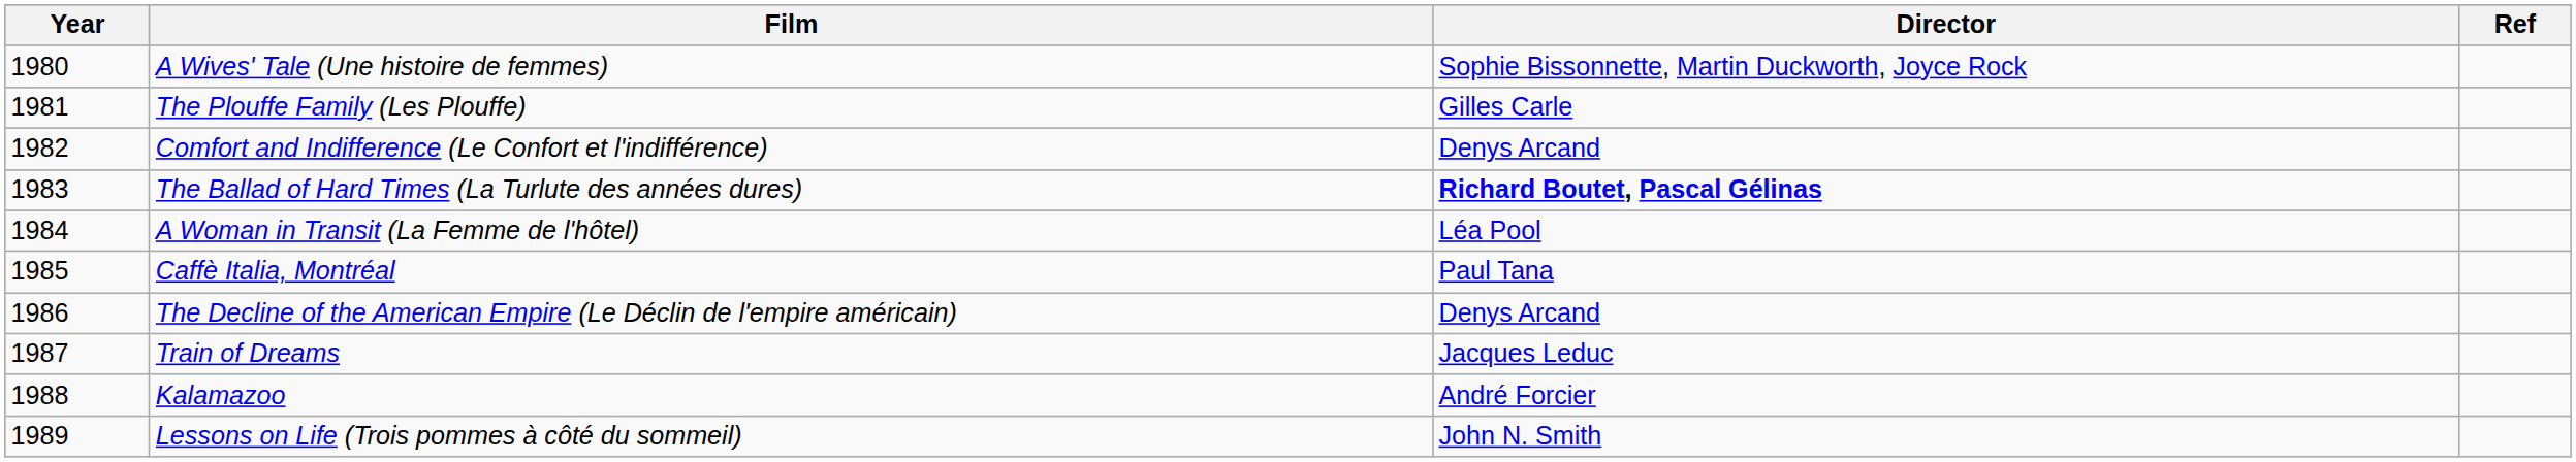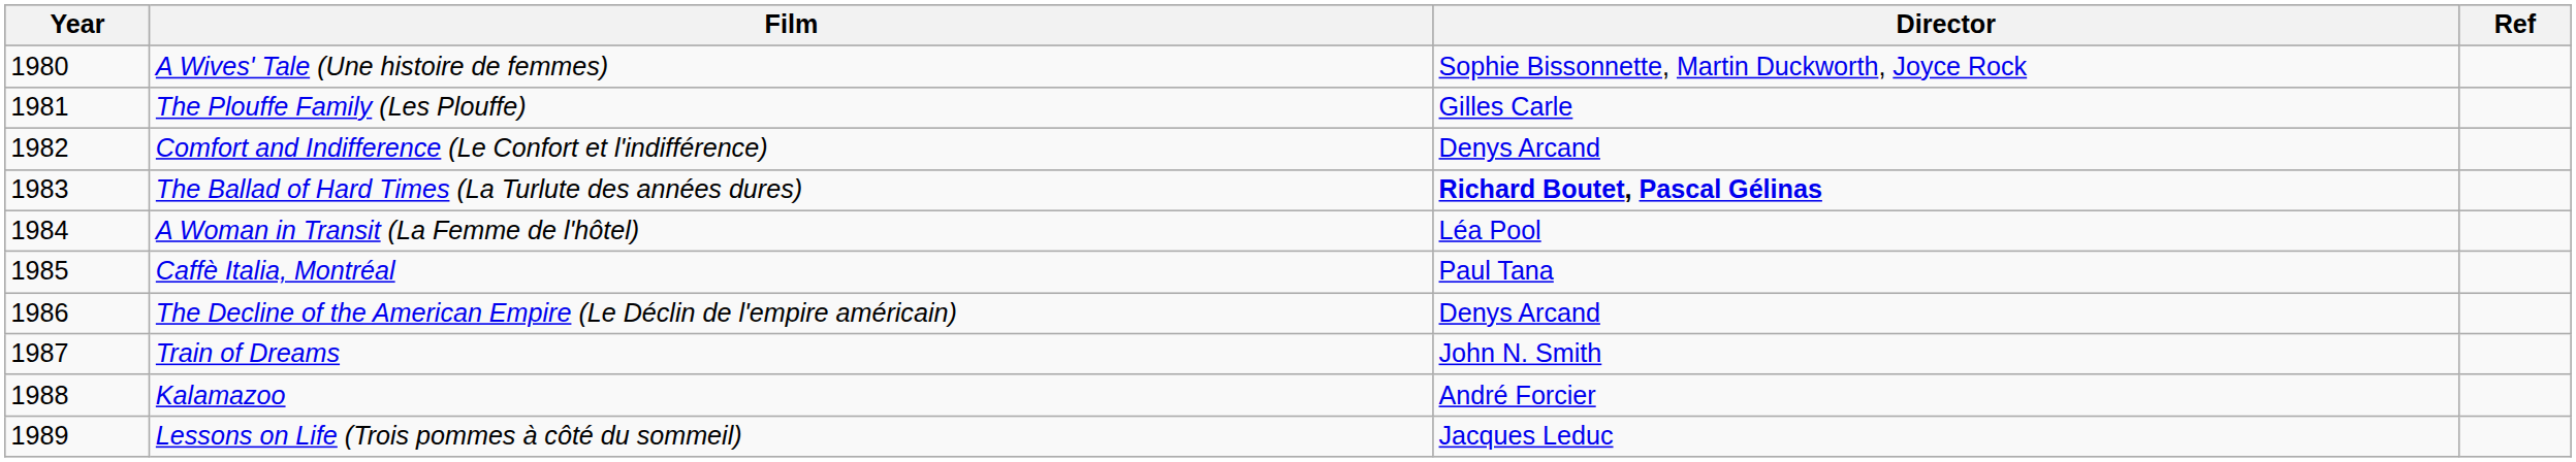 <table class="wikitable" style="width:100%;">
 <tr style="background:#bebebe;">
 <th>Year</th>
 <th width=50%>Film</th>
 <th width=40%>Director</th>
 <th>Ref</th>
 </tr>
 <tr>
 <td>1980</td>
 <td><em><a href='#'>A Wives' Tale</a> (Une histoire de femmes)</em></td>
 <td><a href='#'>Sophie Bissonnette</a>, <a href='#'>Martin Duckworth</a>, <a href='#'>Joyce Rock</a></td>
 <td></td>
 </tr>
 <tr>
 <td>1981</td>
 <td><em><a href='#'>The Plouffe Family</a> (Les Plouffe)</em></td>
 <td><a href='#'>Gilles Carle</a></td>
 <td></td>
 </tr>
 <tr>
 <td>1982</td>
 <td><em><a href='#'>Comfort and Indifference</a> (Le Confort et l'indifférence)</em></td>
 <td><a href='#'>Denys Arcand</a></td>
 <td></td>
 </tr>
 <tr>
 <td>1983</td>
 <td><em><a href='#'>The Ballad of Hard Times</a> (La Turlute des années dures)</em></td>
 <td><strong><a href='#'>Richard Boutet</a>, <a href='#'>Pascal Gélinas</a></strong></td>
 <td></td>
 </tr>
 <tr>
 <td>1984</td>
 <td><em><a href='#'>A Woman in Transit</a> (La Femme de l'hôtel)</em></td>
 <td><a href='#'>Léa Pool</a></td>
 <td></td>
 </tr>
 <tr>
 <td>1985</td>
 <td><em><a href='#'>Caffè Italia, Montréal</a></em></td>
 <td><a href='#'>Paul Tana</a></td>
 <td></td>
 </tr>
 <tr>
 <td>1986</td>
 <td><em><a href='#'>The Decline of the American Empire</a> (Le Déclin de l'empire américain)</em></td>
 <td><a href='#'>Denys Arcand</a></td>
 <td></td>
 </tr>
 <tr>
 <td>1987</td>
 <td><em><a href='#'>Train of Dreams</a></em></td>
-<td><a href='#'>Jacques Leduc</a></td>
+<td><a href='#'>John N. Smith</a></td>
 <td></td>
 </tr>
 <tr>
 <td>1988</td>
 <td><em><a href='#'>Kalamazoo</a></em></td>
 <td><a href='#'>André Forcier</a></td>
 <td></td>
 </tr>
 <tr>
 <td>1989</td>
 <td><em><a href='#'>Lessons on Life</a> (Trois pommes à côté du sommeil)</em></td>
-<td><a href='#'>John N. Smith</a></td>
+<td><a href='#'>Jacques Leduc</a></td>
 <td></td>
 </tr>
 </table>
